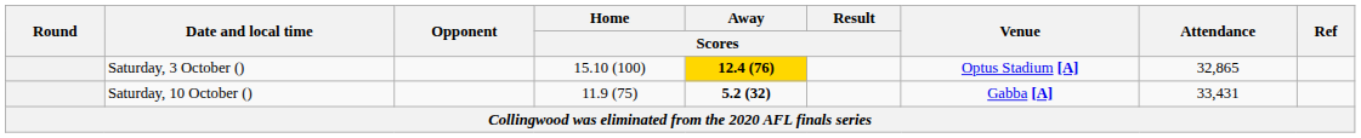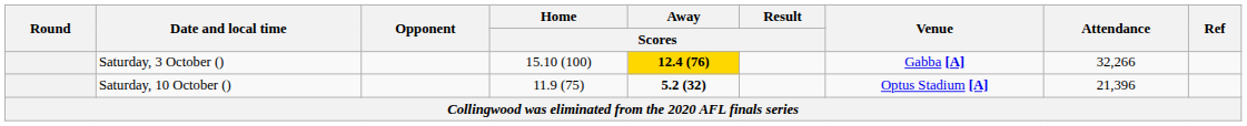 <table class="wikitable plainrowheaders" style="font-size:90%; width:100%; text-align:center;">
 <tr>
 <th scope="col" rowspan="2">Round</th>
 <th scope="col" rowspan="2">Date and local time</th>
 <th scope="col" rowspan="2">Opponent</th>
 <th scope="col">Home</th>
 <th scope="col">Away</th>
 <th scope="col">Result</th>
 <th scope="col" rowspan="2">Venue</th>
 <th scope="col" rowspan="2">Attendance</th>
 <th scope="col" rowspan="2">Ref</th>
 </tr>
 <tr>
 <th scope="col" colspan="3">Scores</th>
 </tr>
 <tr>
 <th scope="row"></th>
 <td align=left>Saturday, 3 October ()</td>
 <td align=left></td>
 <td>15.10 (100)</td>
 <td style="background: gold;"><strong>12.4 (76)</strong></td>
 <td></td>
-<td><a href='#'>Optus Stadium</a> <a href='#'><strong>[A]</strong></a></td>
-<td>32,865</td>
+<td><a href='#'>Gabba</a> <a href='#'><strong>[A]</strong></a></td>
+<td>32,266</td>
 <td></td>
 </tr>
 <tr>
 <th scope="row"></th>
 <td align=left>Saturday, 10 October ()</td>
 <td align=left></td>
 <td>11.9 (75)</td>
 <td><strong>5.2 (32)</strong></td>
 <td></td>
-<td><a href='#'>Gabba</a> <a href='#'><strong>[A]</strong></a></td>
-<td>33,431</td>
+<td><a href='#'>Optus Stadium</a> <a href='#'><strong>[A]</strong></a></td>
+<td>21,396</td>
 <td></td>
 </tr>
 <tr>
 <th colspan=9><span><em>Collingwood was eliminated from the 2020 AFL finals series</em></span></th>
 </tr>
 </table>
